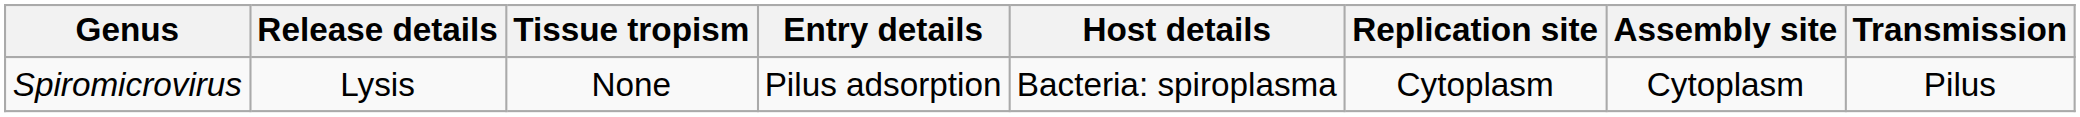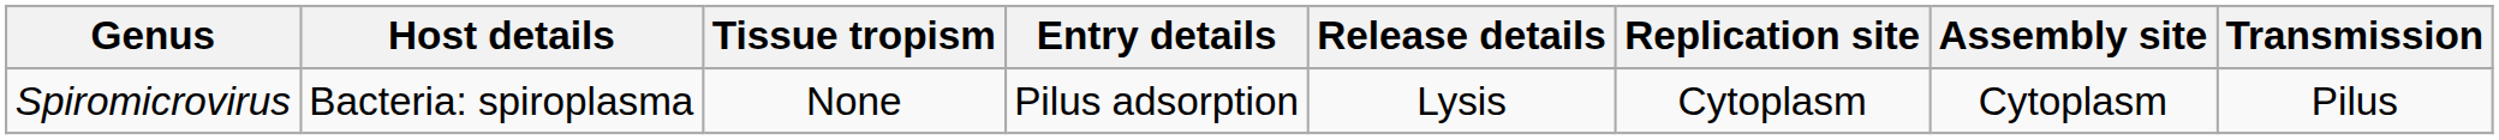 <table class="wikitable sortable" style="text-align:center">
 <tr>
 <th>Genus</th>
-<th>Release details</th>
+<th>Host details</th>
 <th>Tissue tropism</th>
 <th>Entry details</th>
-<th>Host details</th>
+<th>Release details</th>
 <th>Replication site</th>
 <th>Assembly site</th>
 <th>Transmission</th>
 </tr>
 <tr>
 <td><em>Spiromicrovirus</em></td>
-<td>Lysis</td>
+<td>Bacteria: spiroplasma</td>
 <td>None</td>
 <td>Pilus adsorption</td>
-<td>Bacteria: spiroplasma</td>
+<td>Lysis</td>
 <td>Cytoplasm</td>
 <td>Cytoplasm</td>
 <td>Pilus</td>
 </tr>
 </table>
